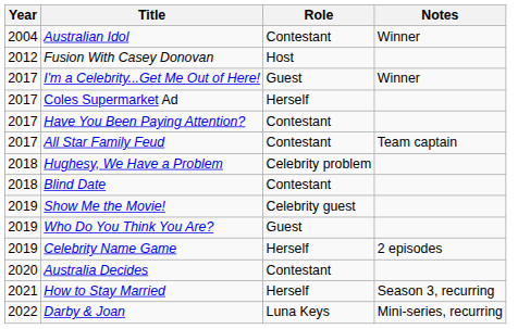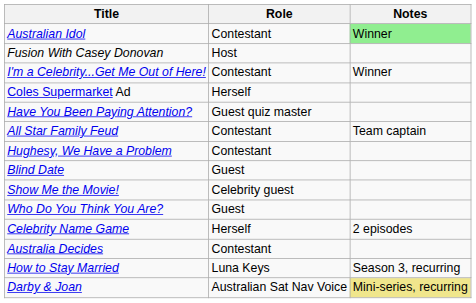 <table class="wikitable sortable">
 <tr>
-<th scope="col">Year</th>
 <th scope="col">Title</th>
 <th scope="col">Role</th>
 <th scope="col" class="unsortable">Notes</th>
 </tr>
 <tr>
-<td>2004</td>
 <td><em><a href='#'>Australian Idol</a></em></td>
 <td>Contestant</td>
-<td>Winner</td>
+<td style="background: lightgreen;">Winner</td>
 </tr>
 <tr>
-<td>2012</td>
 <td><em>Fusion With Casey Donovan</em></td>
 <td>Host</td>
 <td></td>
 </tr>
 <tr>
-<td>2017</td>
 <td><em><a href='#'>I'm a Celebrity...Get Me Out of Here!</a></em></td>
-<td>Guest</td>
+<td>Contestant</td>
 <td>Winner</td>
 </tr>
 <tr>
-<td>2017</td>
 <td><a href='#'>Coles Supermarket</a> Ad</td>
 <td>Herself</td>
 <td></td>
 </tr>
 <tr>
-<td>2017</td>
 <td><em><a href='#'>Have You Been Paying Attention?</a></em></td>
-<td>Contestant</td>
+<td>Guest quiz master</td>
 <td></td>
 </tr>
 <tr>
-<td>2017</td>
 <td><em><a href='#'>All Star Family Feud</a></em></td>
 <td>Contestant</td>
 <td>Team captain</td>
 </tr>
 <tr>
-<td>2018</td>
 <td><em><a href='#'>Hughesy, We Have a Problem</a></em></td>
-<td>Celebrity problem</td>
-<td></td>
-</tr>
-<tr>
-<td>2018</td>
-<td><em><a href='#'>Blind Date</a></em></td>
 <td>Contestant</td>
 <td></td>
 </tr>
 <tr>
-<td>2019</td>
+<td><em><a href='#'>Blind Date</a></em></td>
+<td>Guest</td>
+<td></td>
+</tr>
+<tr>
 <td><em><a href='#'>Show Me the Movie!</a></em></td>
 <td>Celebrity guest</td>
 <td></td>
 </tr>
 <tr>
-<td>2019</td>
 <td><em><a href='#'>Who Do You Think You Are?</a></em></td>
 <td>Guest</td>
 <td></td>
 </tr>
 <tr>
-<td>2019</td>
 <td><em><a href='#'>Celebrity Name Game</a></em></td>
 <td>Herself</td>
 <td>2 episodes</td>
 </tr>
 <tr>
-<td>2020</td>
 <td><em><a href='#'>Australia Decides</a></em></td>
 <td>Contestant</td>
 <td></td>
 </tr>
 <tr>
-<td>2021</td>
 <td><em><a href='#'>How to Stay Married</a></em></td>
-<td>Herself</td>
+<td>Luna Keys</td>
 <td>Season 3, recurring</td>
 </tr>
 <tr>
-<td>2022</td>
 <td><em><a href='#'>Darby & Joan</a></em></td>
-<td>Luna Keys</td>
-<td>Mini-series, recurring</td>
+<td>Australian Sat Nav Voice</td>
+<td style="background: khaki;">Mini-series, recurring</td>
 </tr>
 </table>
